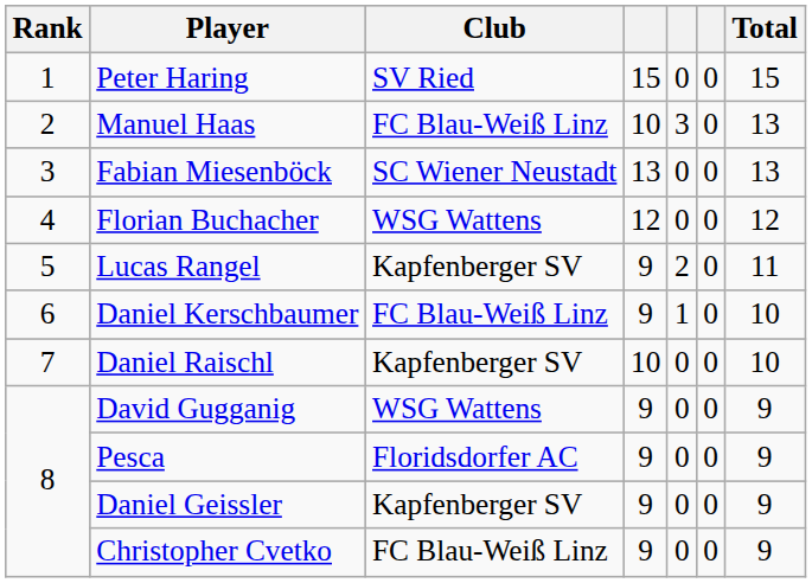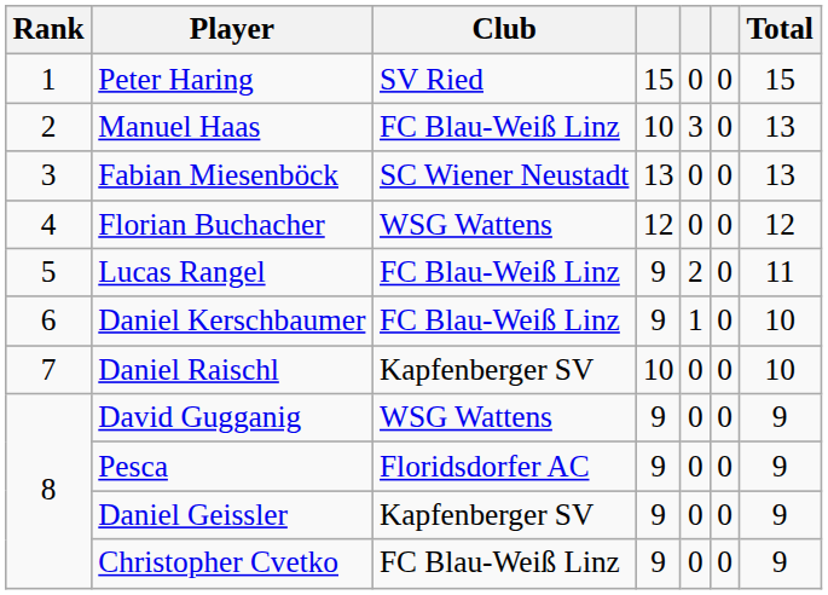 <table class="wikitable" style="text-align:center">
 <tr>
 <th>Rank</th>
 <th>Player</th>
 <th>Club</th>
 <th></th>
 <th></th>
 <th></th>
 <th>Total</th>
 </tr>
 <tr>
 <td>1</td>
 <td align="left"> <a href='#'>Peter Haring</a></td>
 <td align="left"><a href='#'>SV Ried</a></td>
 <td>15</td>
 <td>0</td>
 <td>0</td>
 <td>15</td>
 </tr>
 <tr>
 <td>2</td>
 <td align="left"> <a href='#'>Manuel Haas</a></td>
 <td align="left"><a href='#'>FC Blau-Weiß Linz</a></td>
 <td>10</td>
 <td>3</td>
 <td>0</td>
 <td>13</td>
 </tr>
 <tr>
 <td>3</td>
 <td align="left"> <a href='#'>Fabian Miesenböck</a></td>
 <td align="left"><a href='#'>SC Wiener Neustadt</a></td>
 <td>13</td>
 <td>0</td>
 <td>0</td>
 <td>13</td>
 </tr>
 <tr>
 <td>4</td>
 <td align="left"> <a href='#'>Florian Buchacher</a></td>
 <td align="left"><a href='#'>WSG Wattens</a></td>
 <td>12</td>
 <td>0</td>
 <td>0</td>
 <td>12</td>
 </tr>
 <tr>
 <td>5</td>
 <td align="left"> <a href='#'>Lucas Rangel</a></td>
-<td align="left">Kapfenberger SV</td>
+<td align="left"><a href='#'>FC Blau-Weiß Linz</a></td>
 <td>9</td>
 <td>2</td>
 <td>0</td>
 <td>11</td>
 </tr>
 <tr>
 <td>6</td>
 <td align="left"> <a href='#'>Daniel Kerschbaumer</a></td>
 <td align="left"><a href='#'>FC Blau-Weiß Linz</a></td>
 <td>9</td>
 <td>1</td>
 <td>0</td>
 <td>10</td>
 </tr>
 <tr>
 <td>7</td>
 <td align="left"> <a href='#'>Daniel Raischl</a></td>
 <td align="left">Kapfenberger SV</td>
 <td>10</td>
 <td>0</td>
 <td>0</td>
 <td>10</td>
 </tr>
 <tr>
 <td rowspan=4>8</td>
 <td align="left"> <a href='#'>David Gugganig</a></td>
 <td align="left"><a href='#'>WSG Wattens</a></td>
 <td>9</td>
 <td>0</td>
 <td>0</td>
 <td>9</td>
 </tr>
 <tr>
 <td align="left"> <a href='#'>Pesca</a></td>
 <td align="left"><a href='#'>Floridsdorfer AC</a></td>
 <td>9</td>
 <td>0</td>
 <td>0</td>
 <td>9</td>
 </tr>
 <tr>
 <td align="left"> <a href='#'>Daniel Geissler</a></td>
 <td align="left">Kapfenberger SV</td>
 <td>9</td>
 <td>0</td>
 <td>0</td>
 <td>9</td>
 </tr>
 <tr>
 <td align="left"> <a href='#'>Christopher Cvetko</a></td>
 <td align="left">FC Blau-Weiß Linz</td>
 <td>9</td>
 <td>0</td>
 <td>0</td>
 <td>9</td>
 </tr>
 </table>
